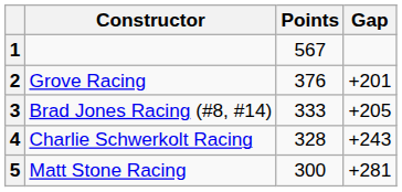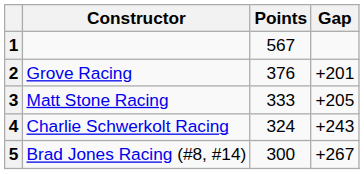 <table class="wikitable" style="font-size: 85%;">
 <tr>
 <th scope="col"></th>
 <th scope="col">Constructor</th>
 <th scope="col">Points</th>
 <th scope="col">Gap</th>
 </tr>
 <tr>
 <th align="center">1</th>
 <td></td>
 <td align="center">567</td>
 <td align="center"></td>
 </tr>
 <tr>
 <th align="center">2</th>
 <td><a href='#'>Grove Racing</a></td>
 <td align="center">376</td>
 <td align="center">+201</td>
 </tr>
 <tr>
 <th align="center">3</th>
-<td><a href='#'>Brad Jones Racing</a> (#8, #14)</td>
+<td><a href='#'>Matt Stone Racing</a></td>
 <td align="center">333</td>
 <td align="center">+205</td>
 </tr>
 <tr>
 <th align="center">4</th>
 <td><a href='#'>Charlie Schwerkolt Racing</a></td>
-<td align="center">328</td>
+<td align="center">324</td>
 <td align="center">+243</td>
 </tr>
 <tr>
 <th align="center">5</th>
-<td><a href='#'>Matt Stone Racing</a></td>
+<td><a href='#'>Brad Jones Racing</a> (#8, #14)</td>
 <td align="center">300</td>
-<td align="center">+281</td>
+<td align="center">+267</td>
 </tr>
 </table>
